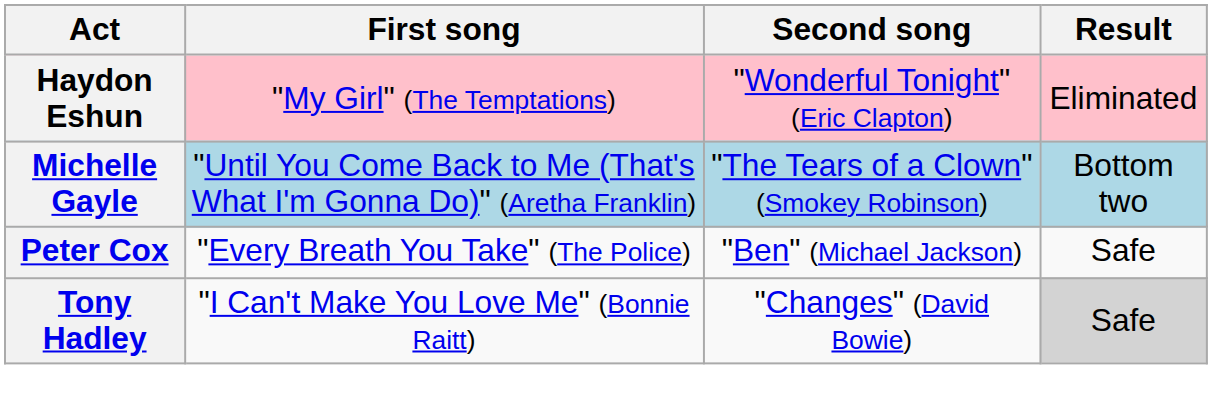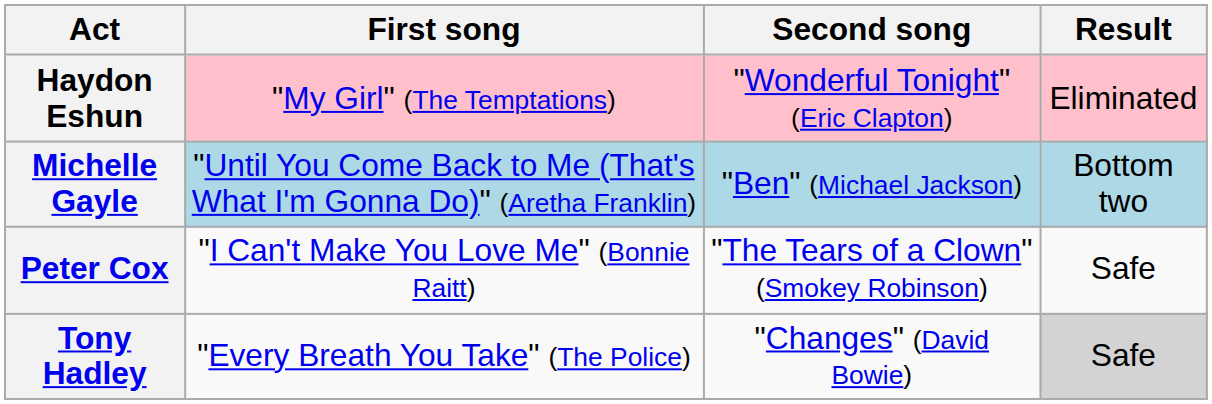 <table class="wikitable plainrowheaders" style="text-align:center;">
 <tr>
 <th>Act</th>
 <th>First song</th>
 <th>Second song</th>
 <th>Result</th>
 </tr>
 <tr style="background: pink">
 <th scope="row">Haydon Eshun</th>
 <td>"<a href='#'>My Girl</a>" <small>(<a href='#'>The Temptations</a>)</small></td>
 <td>"<a href='#'>Wonderful Tonight</a>" <small>(<a href='#'>Eric Clapton</a>)</small></td>
 <td>Eliminated</td>
 </tr>
 <tr style="background:lightblue;">
 <th scope="row"><a href='#'>Michelle Gayle</a></th>
 <td>"<a href='#'>Until You Come Back to Me (That's What I'm Gonna Do)</a>" <small>(<a href='#'>Aretha Franklin</a>)</small></td>
-<td>"<a href='#'>The Tears of a Clown</a>" <small>(<a href='#'>Smokey Robinson</a>)</small></td>
+<td>"<a href='#'>Ben</a>" <small>(<a href='#'>Michael Jackson</a>)</small></td>
 <td>Bottom two</td>
 </tr>
 <tr>
 <th scope="row"><a href='#'>Peter Cox</a></th>
-<td>"<a href='#'>Every Breath You Take</a>" <small>(<a href='#'>The Police</a>)</small></td>
-<td>"<a href='#'>Ben</a>" <small>(<a href='#'>Michael Jackson</a>)</small></td>
+<td>"<a href='#'>I Can't Make You Love Me</a>" <small>(<a href='#'>Bonnie Raitt</a>)</small></td>
+<td>"<a href='#'>The Tears of a Clown</a>" <small>(<a href='#'>Smokey Robinson</a>)</small></td>
 <td>Safe</td>
 </tr>
 <tr>
 <th scope="row"><a href='#'>Tony Hadley</a></th>
-<td>"<a href='#'>I Can't Make You Love Me</a>" <small>(<a href='#'>Bonnie Raitt</a>)</small></td>
+<td>"<a href='#'>Every Breath You Take</a>" <small>(<a href='#'>The Police</a>)</small></td>
 <td>"<a href='#'>Changes</a>" <small>(<a href='#'>David Bowie</a>)</small></td>
 <td style="background: lightgrey;">Safe</td>
 </tr>
 </table>
